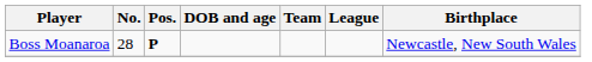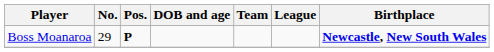 <table class="wikitable sortable">
 <tr>
 <th>Player</th>
 <th>No.</th>
 <th>Pos.</th>
 <th>DOB and age</th>
 <th>Team</th>
 <th>League</th>
 <th>Birthplace</th>
 </tr>
 <tr>
 <td><a href='#'>Boss Moanaroa</a></td>
-<td>28</td>
+<td>29</td>
 <td><strong>P</strong></td>
 <td></td>
 <td></td>
 <td></td>
-<td><a href='#'>Newcastle</a>, <a href='#'>New South Wales</a></td>
+<td><strong><a href='#'>Newcastle</a>, <a href='#'>New South Wales</a></strong></td>
 </tr>
 <tr>
 </tr>
 </table>
